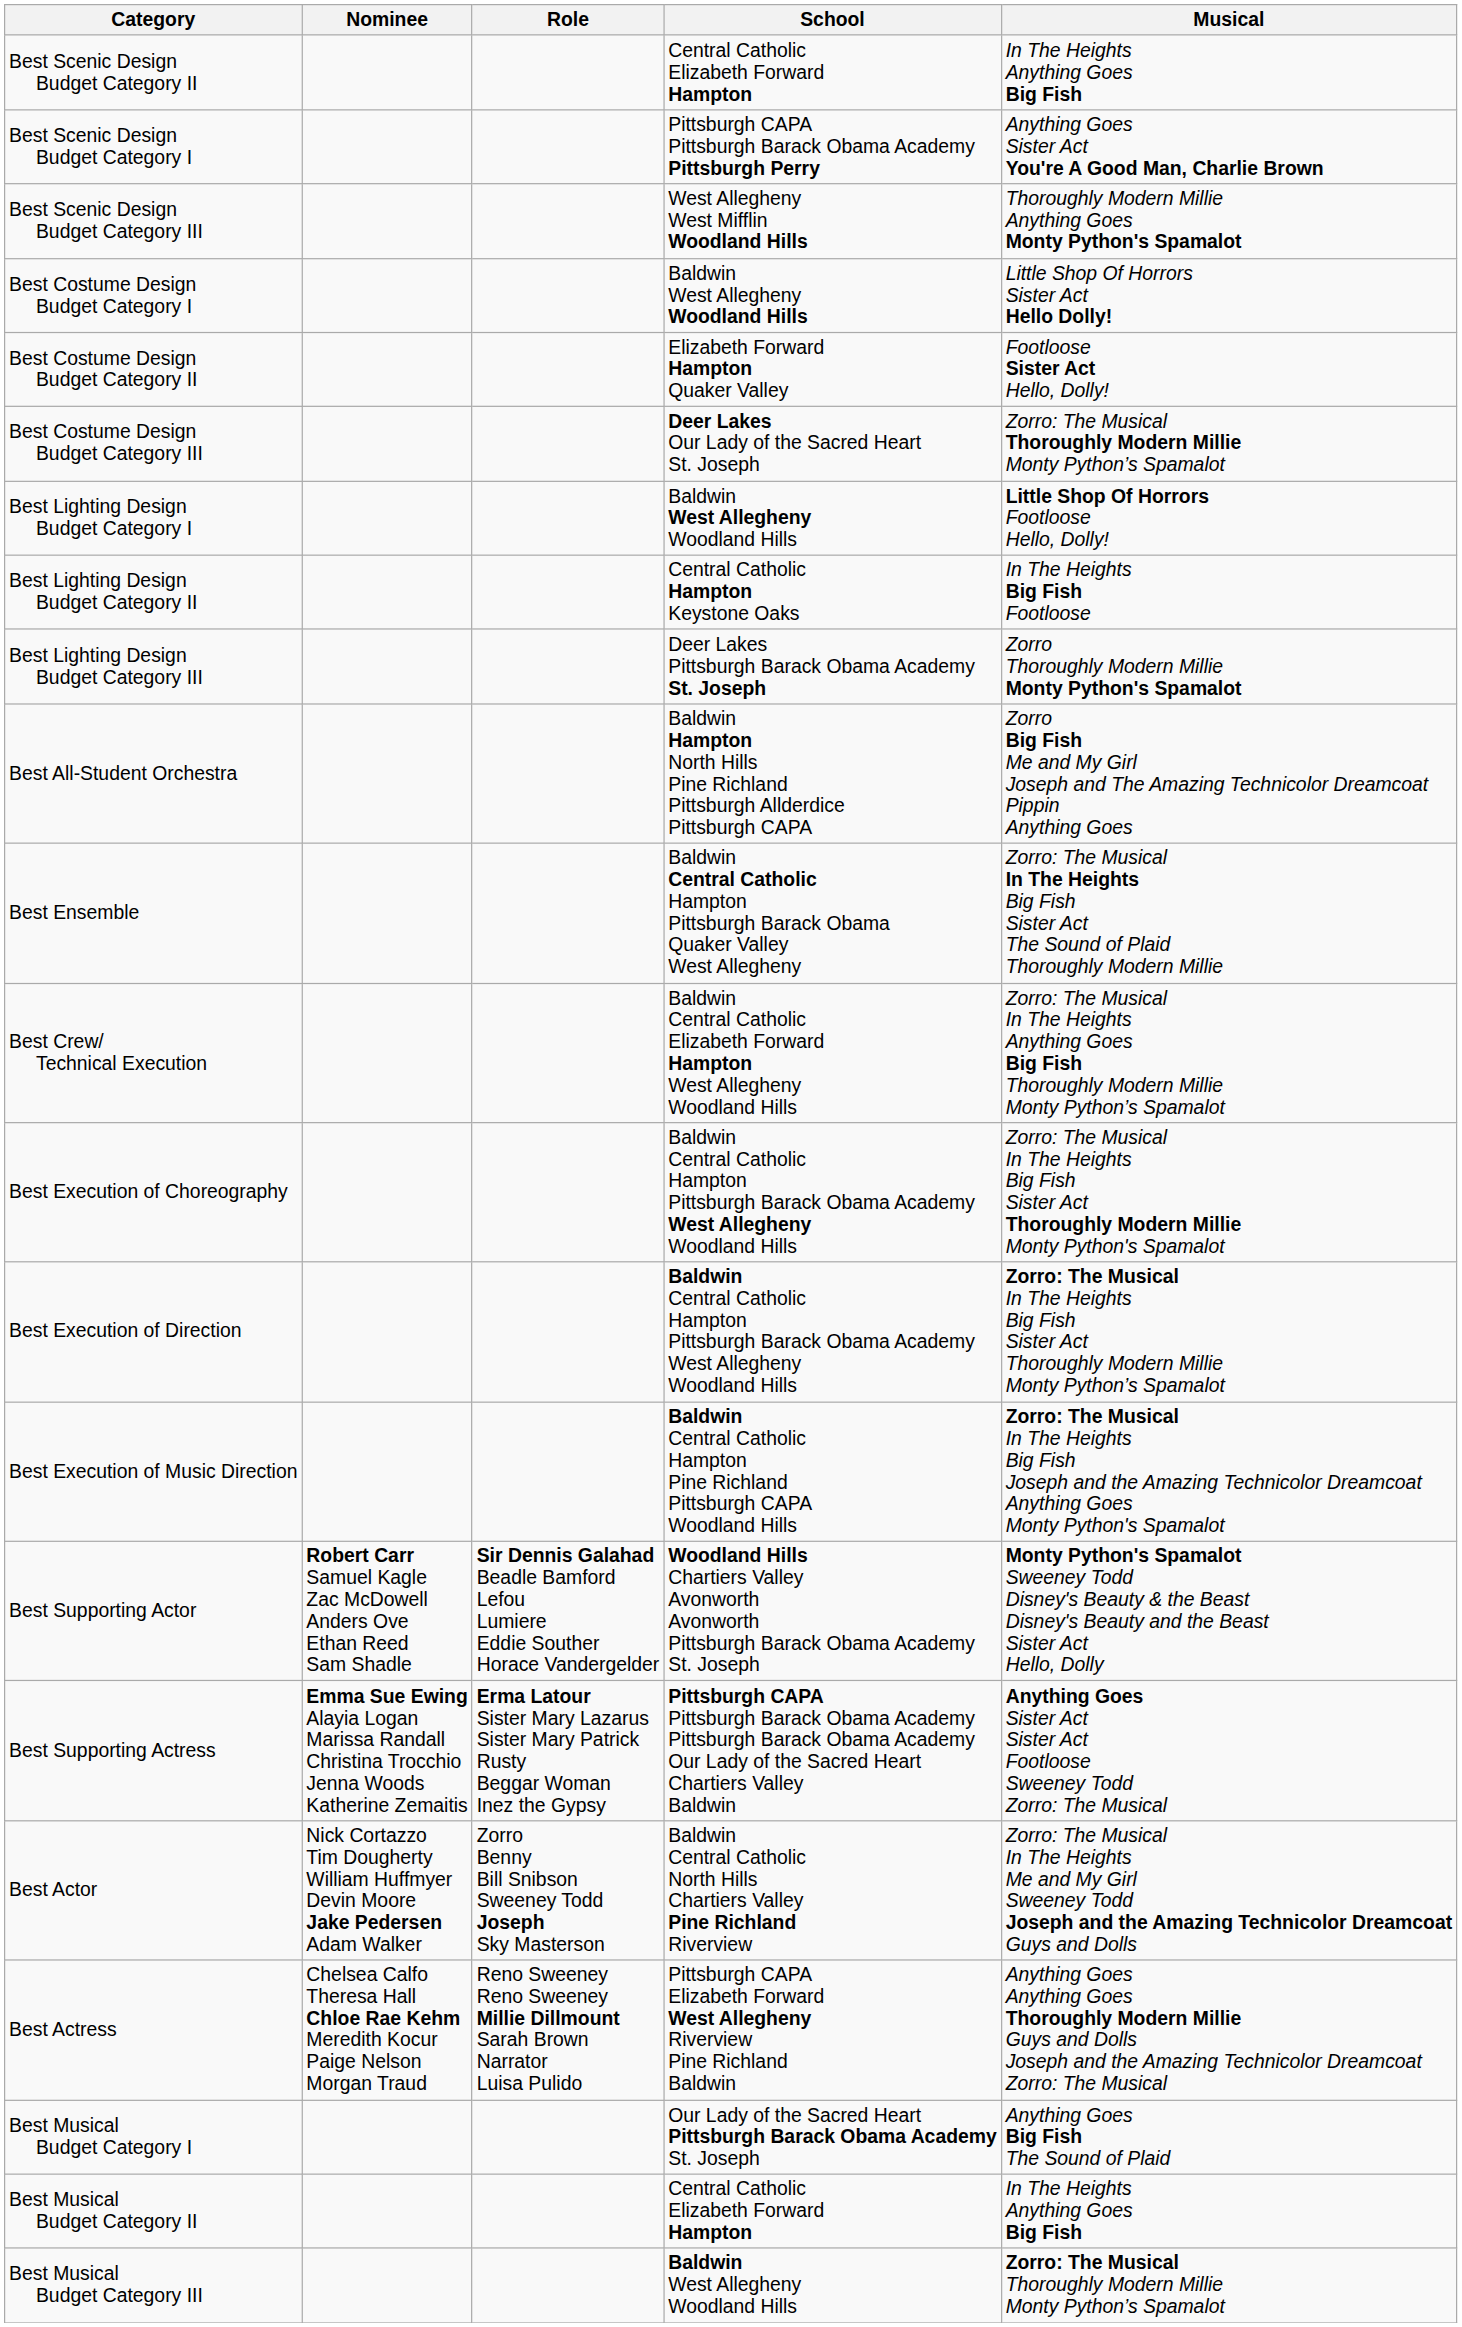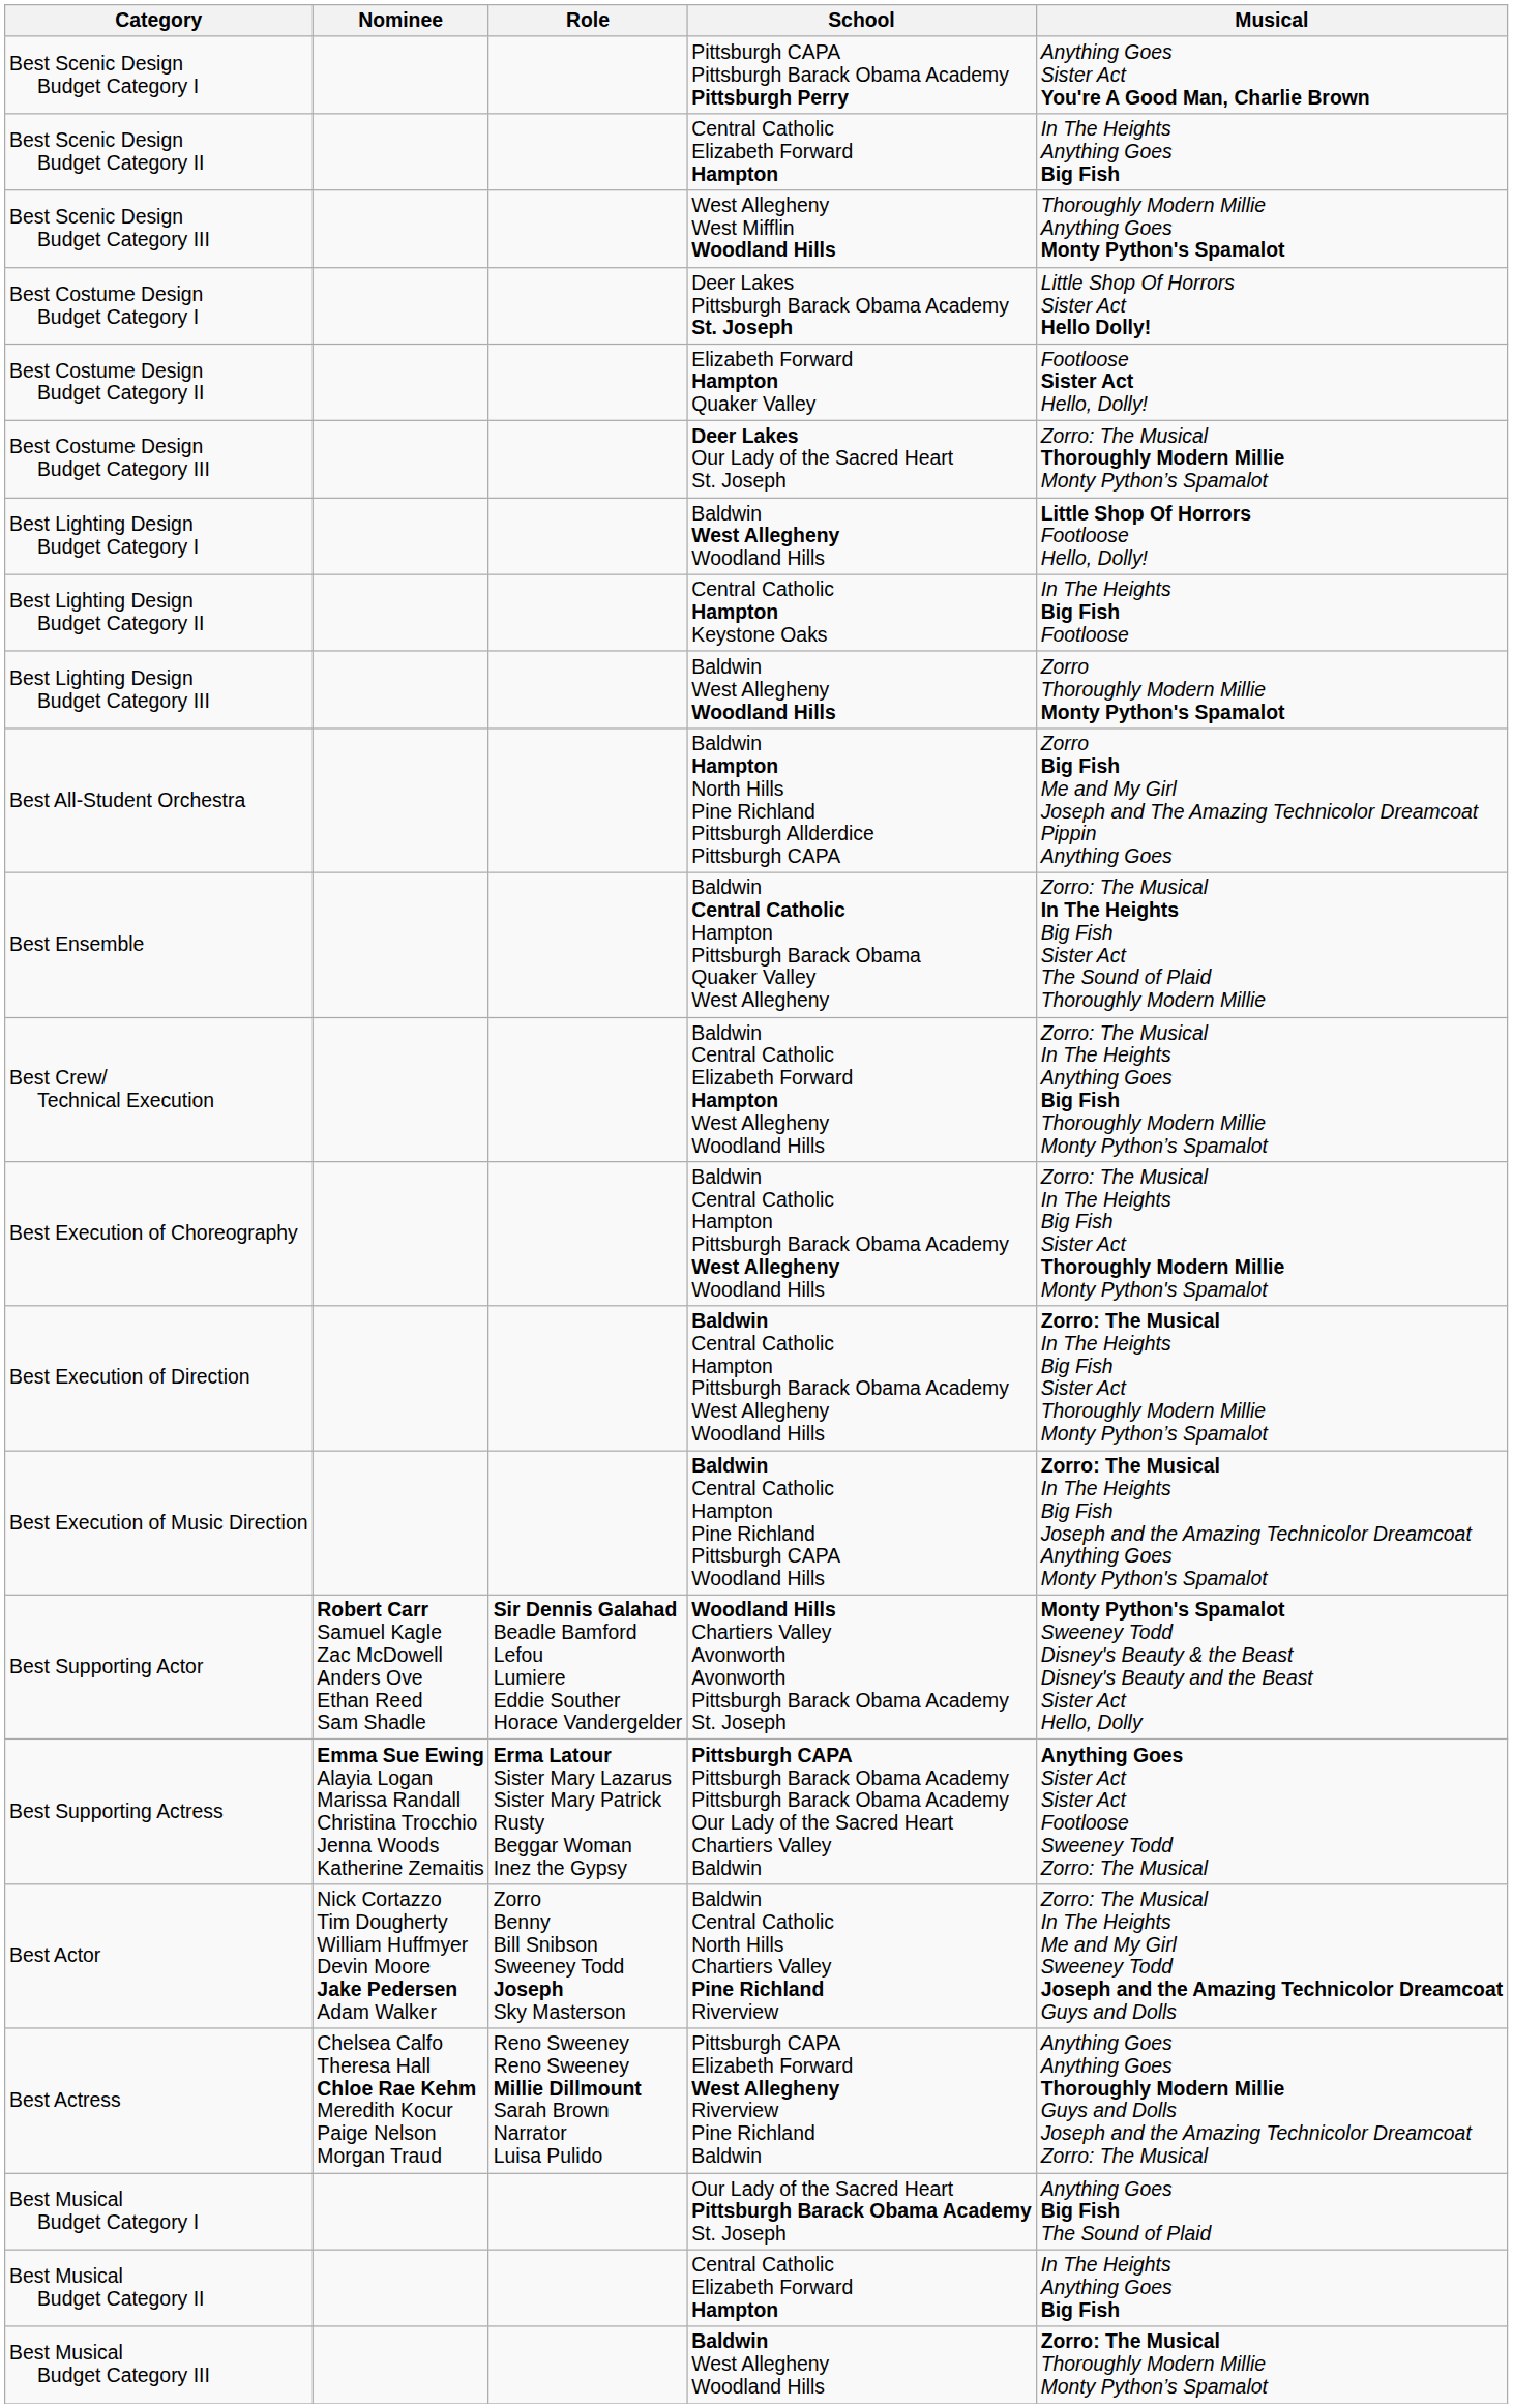 <table class="wikitable">
 <tr>
 <th>Category</th>
 <th>Nominee</th>
 <th>Role</th>
 <th>School</th>
 <th>Musical</th>
 </tr>
 <tr>
+<td>Best Scenic Design<br>     Budget Category I</td>
+<td></td>
+<td></td>
+<td>Pittsburgh CAPA<br>Pittsburgh Barack Obama Academy<br><strong>Pittsburgh Perry</strong></td>
+<td><em>Anything Goes</em><br><em>Sister Act</em><br><strong>You're A Good Man, Charlie Brown</strong></td>
+</tr>
+<tr>
 <td>Best Scenic Design<br>     Budget Category II</td>
 <td></td>
 <td></td>
 <td>Central Catholic<br>Elizabeth Forward<br><strong>Hampton</strong><br></td>
 <td><em>In The Heights</em><br><em>Anything Goes</em> <br><strong>Big Fish</strong><br></td>
-</tr>
-<tr>
-<td>Best Scenic Design<br>     Budget Category I</td>
-<td></td>
-<td></td>
-<td>Pittsburgh CAPA<br>Pittsburgh Barack Obama Academy<br><strong>Pittsburgh Perry</strong></td>
-<td><em>Anything Goes</em><br><em>Sister Act</em><br><strong>You're A Good Man, Charlie Brown</strong></td>
 </tr>
 <tr>
 <td>Best Scenic Design<br>     Budget Category III</td>
 <td></td>
 <td></td>
 <td>West Allegheny<br>West Mifflin<br><strong>Woodland Hills</strong></td>
 <td><em>Thoroughly Modern Millie</em><br><em>Anything Goes</em><br><strong>Monty Python's Spamalot</strong></td>
 </tr>
 <tr>
 <td>Best Costume Design<br>     Budget Category I</td>
 <td></td>
 <td></td>
-<td>Baldwin<br>West Allegheny<br><strong>Woodland Hills</strong></td>
+<td>Deer Lakes<br>Pittsburgh Barack Obama Academy<br><strong>St. Joseph</strong></td>
 <td><em>Little Shop Of Horrors</em><br><em>Sister Act</em><br><strong>Hello Dolly!</strong></td>
 </tr>
 <tr>
 <td>Best Costume Design<br>     Budget Category II</td>
 <td></td>
 <td></td>
 <td>Elizabeth Forward<br><strong>Hampton</strong><br>Quaker Valley</td>
 <td><em>Footloose</em><br><strong>Sister Act</strong><br><em>Hello, Dolly!</em></td>
 </tr>
 <tr>
 <td>Best Costume Design<br>     Budget Category III</td>
 <td></td>
 <td></td>
 <td><strong>Deer Lakes</strong><br>Our Lady of the Sacred Heart<br>St. Joseph</td>
 <td><em>Zorro: The Musical</em><br><strong>Thoroughly Modern Millie</strong><br><em>Monty Python’s Spamalot</em></td>
 </tr>
 <tr>
 <td>Best Lighting Design<br>     Budget Category I</td>
 <td></td>
 <td></td>
 <td>Baldwin<br><strong>West Allegheny</strong><br>Woodland Hills</td>
 <td><strong>Little Shop Of Horrors</strong><br><em>Footloose</em><br><em>Hello, Dolly!</em></td>
 </tr>
 <tr>
 <td>Best Lighting Design<br>     Budget Category II</td>
 <td></td>
 <td></td>
 <td>Central Catholic<br><strong>Hampton</strong><br>Keystone Oaks</td>
 <td><em>In The Heights</em><br><strong>Big Fish</strong><br><em>Footloose</em></td>
 </tr>
 <tr>
 <td>Best Lighting Design<br>     Budget Category III</td>
 <td></td>
 <td></td>
-<td>Deer Lakes<br>Pittsburgh Barack Obama Academy<br><strong>St. Joseph</strong></td>
+<td>Baldwin<br>West Allegheny<br><strong>Woodland Hills</strong></td>
 <td><em>Zorro</em><br><em>Thoroughly Modern Millie</em><br><strong>Monty Python's Spamalot</strong></td>
 </tr>
 <tr>
 <td>Best All-Student Orchestra</td>
 <td></td>
 <td></td>
 <td>Baldwin<br><strong>Hampton</strong><br>North Hills<br>Pine Richland<br>Pittsburgh Allderdice<br>Pittsburgh CAPA</td>
 <td><em>Zorro</em> <br><strong>Big Fish</strong><br><em>Me and My Girl</em><br><em>Joseph and The Amazing Technicolor Dreamcoat</em><br><em>Pippin</em><br><em>Anything Goes</em></td>
 </tr>
 <tr>
 <td>Best Ensemble</td>
 <td></td>
 <td></td>
 <td>Baldwin<br><strong>Central Catholic</strong><br>Hampton<br>Pittsburgh Barack Obama<br>Quaker Valley<br>West Allegheny</td>
 <td><em>Zorro: The Musical</em><br><strong>In The Heights</strong><br><em>Big Fish</em><br><em>Sister Act</em><br><em>The Sound of Plaid</em><br><em>Thoroughly Modern Millie</em></td>
 </tr>
 <tr>
 <td>Best Crew/<br>     Technical Execution</td>
 <td></td>
 <td></td>
 <td>Baldwin<br>Central Catholic<br>Elizabeth Forward<br><strong>Hampton</strong><br>West Allegheny<br>Woodland Hills</td>
 <td><em>Zorro: The Musical</em><br><em>In The Heights</em> <br><em>Anything Goes</em><br><strong>Big Fish</strong><br><em>Thoroughly Modern Millie</em><br><em>Monty Python’s Spamalot</em></td>
 </tr>
 <tr>
 <td>Best Execution of Choreography</td>
 <td></td>
 <td></td>
 <td>Baldwin<br>Central Catholic<br>Hampton<br>Pittsburgh Barack Obama Academy<br><strong>West Allegheny</strong><br>Woodland Hills</td>
 <td><em>Zorro: The Musical</em><br><em>In The Heights</em><br><em>Big Fish</em><br><em>Sister Act</em><br><strong>Thoroughly Modern Millie</strong><br><em>Monty Python's Spamalot</em></td>
 </tr>
 <tr>
 <td>Best Execution of Direction</td>
 <td></td>
 <td></td>
 <td><strong>Baldwin</strong><br> Central Catholic<br>Hampton <br> Pittsburgh Barack Obama Academy<br>West Allegheny<br>Woodland Hills</td>
 <td><strong>Zorro: The Musical</strong><br><em>In The Heights</em> <br><em>Big Fish</em><br><em>Sister Act</em><br><em>Thoroughly Modern Millie</em><br><em>Monty Python’s Spamalot</em></td>
 </tr>
 <tr>
 <td>Best Execution of Music Direction</td>
 <td></td>
 <td></td>
 <td><strong>Baldwin</strong><br>Central Catholic<br>Hampton<br>Pine Richland<br>Pittsburgh CAPA<br>Woodland Hills</td>
 <td><strong>Zorro: The Musical</strong><br><em>In The Heights</em><br><em>Big Fish</em><br><em>Joseph and the Amazing Technicolor Dreamcoat</em> <br><em>Anything Goes</em><br><em>Monty Python's Spamalot</em></td>
 </tr>
 <tr>
 <td>Best Supporting Actor</td>
 <td><strong>Robert Carr</strong><br>Samuel Kagle<br>Zac McDowell<br>Anders Ove<br>Ethan Reed<br>Sam Shadle</td>
 <td><strong>Sir Dennis Galahad</strong><br>Beadle Bamford<br>Lefou<br>Lumiere<br>Eddie Souther<br>Horace Vandergelder</td>
 <td><strong>Woodland Hills</strong><br>Chartiers Valley<br>Avonworth <br>Avonworth<br>Pittsburgh Barack Obama Academy<br>St. Joseph</td>
 <td><strong>Monty Python's Spamalot</strong><br><em>Sweeney Todd</em><br><em>Disney's Beauty & the Beast</em><br><em>Disney's Beauty and the Beast</em><br><em>Sister Act</em> <br><em>Hello, Dolly</em></td>
 </tr>
 <tr>
 <td>Best Supporting Actress</td>
 <td><strong>Emma Sue Ewing</strong><br>Alayia Logan<br>Marissa Randall<br>Christina Trocchio<br>Jenna Woods <br> Katherine Zemaitis</td>
 <td><strong>Erma Latour</strong><br>Sister Mary Lazarus<br>Sister Mary Patrick<br>Rusty<br>Beggar Woman<br>Inez the Gypsy</td>
 <td><strong>Pittsburgh CAPA</strong><br>Pittsburgh Barack Obama Academy<br>Pittsburgh Barack Obama Academy<br>Our Lady of the Sacred Heart<br>Chartiers Valley<br>Baldwin</td>
 <td><strong>Anything Goes</strong><br><em>Sister Act</em><br><em>Sister Act</em><br><em>Footloose</em><br><em>Sweeney Todd</em><br><em>Zorro: The Musical</em></td>
 </tr>
 <tr>
 <td>Best Actor</td>
 <td>Nick Cortazzo<br>Tim Dougherty<br>William Huffmyer<br>Devin Moore<br><strong>Jake Pedersen</strong><br>Adam Walker</td>
 <td>Zorro<br>Benny<br>Bill Snibson<br>Sweeney Todd<br><strong>Joseph</strong> <br>Sky Masterson</td>
 <td>Baldwin<br>Central Catholic <br>North Hills<br>Chartiers Valley<br><strong>Pine Richland</strong><br>Riverview</td>
 <td><em>Zorro: The Musical</em><br><em>In The Heights</em><br><em>Me and My Girl</em><br><em>Sweeney Todd</em><br><strong>Joseph and the Amazing Technicolor Dreamcoat</strong><br><em>Guys and Dolls</em></td>
 </tr>
 <tr>
 <td>Best Actress</td>
 <td>Chelsea Calfo<br>Theresa Hall<br><strong>Chloe Rae Kehm</strong><br>Meredith Kocur<br>Paige Nelson<br>Morgan Traud</td>
 <td>Reno Sweeney<br>Reno Sweeney <br><strong>Millie Dillmount</strong><br>Sarah Brown<br>Narrator<br>Luisa Pulido</td>
 <td>Pittsburgh CAPA<br>Elizabeth Forward<br><strong>West Allegheny</strong><br>Riverview<br>Pine Richland<br>Baldwin</td>
 <td><em>Anything Goes</em><br><em>Anything Goes</em><br><strong>Thoroughly Modern Millie</strong><br><em>Guys and Dolls</em><br><em>Joseph and the Amazing Technicolor Dreamcoat</em><br><em>Zorro: The Musical</em></td>
 </tr>
 <tr>
 <td>Best Musical<br>     Budget Category I</td>
 <td></td>
 <td></td>
 <td>Our Lady of the Sacred Heart<br><strong>Pittsburgh Barack Obama Academy</strong><br>St. Joseph</td>
 <td><em>Anything Goes</em><br><strong>Big Fish</strong> <br><em>The Sound of Plaid</em></td>
 </tr>
 <tr>
 <td>Best Musical<br>     Budget Category II</td>
 <td></td>
 <td></td>
 <td>Central Catholic<br>Elizabeth Forward<br><strong>Hampton</strong></td>
 <td><em>In The Heights</em><br><em>Anything Goes</em><br><strong>Big Fish</strong></td>
 </tr>
 <tr>
 <td>Best Musical<br>     Budget Category III</td>
 <td></td>
 <td></td>
 <td><strong>Baldwin</strong><br>West Allegheny<br>Woodland Hills</td>
 <td><strong>Zorro: The Musical</strong><br><em>Thoroughly Modern Millie</em><br><em>Monty Python’s Spamalot</em></td>
 </tr>
 </table>
